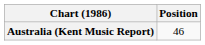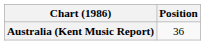 <table class="wikitable plainrowheaders" style="text-align:center">
 <tr>
 <th>Chart (1986)</th>
 <th>Position</th>
 </tr>
 <tr>
 <th scope="row">Australia (Kent Music Report)</th>
-<td>46</td>
+<td>36</td>
 </tr>
 </table>
